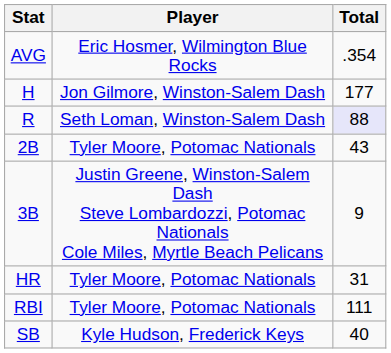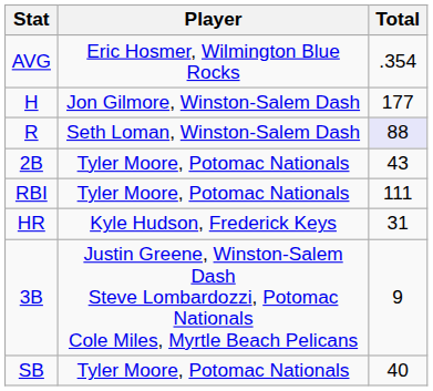 <table class="wikitable" width="40%" style="text-align:center;">
 <tr>
 <th width="5%">Stat</th>
 <th width="60%">Player</th>
 <th width="5%">Total</th>
 </tr>
 <tr>
 <td><a href='#'>AVG</a></td>
 <td><a href='#'>Eric Hosmer</a>, <a href='#'>Wilmington Blue Rocks</a></td>
 <td>.354</td>
 </tr>
 <tr>
 <td><a href='#'>H</a></td>
 <td><a href='#'>Jon Gilmore</a>, <a href='#'>Winston-Salem Dash</a></td>
 <td>177</td>
 </tr>
 <tr>
 <td><a href='#'>R</a></td>
 <td><a href='#'>Seth Loman</a>, <a href='#'>Winston-Salem Dash</a></td>
 <td style="background: lavender;">88</td>
 </tr>
 <tr>
 <td><a href='#'>2B</a></td>
 <td><a href='#'>Tyler Moore</a>, <a href='#'>Potomac Nationals</a></td>
 <td>43</td>
 </tr>
 <tr>
+<td><a href='#'>RBI</a></td>
+<td><a href='#'>Tyler Moore</a>, <a href='#'>Potomac Nationals</a></td>
+<td>111</td>
+</tr>
+<tr>
+<td><a href='#'>HR</a></td>
+<td><a href='#'>Kyle Hudson</a>, <a href='#'>Frederick Keys</a></td>
+<td>31</td>
+</tr>
+<tr>
 <td><a href='#'>3B</a></td>
 <td><a href='#'>Justin Greene</a>, <a href='#'>Winston-Salem Dash</a> <br> <a href='#'>Steve Lombardozzi</a>, <a href='#'>Potomac Nationals</a> <br> <a href='#'>Cole Miles</a>, <a href='#'>Myrtle Beach Pelicans</a></td>
 <td>9</td>
 </tr>
 <tr>
-<td><a href='#'>HR</a></td>
+<td><a href='#'>SB</a></td>
 <td><a href='#'>Tyler Moore</a>, <a href='#'>Potomac Nationals</a></td>
-<td>31</td>
-</tr>
-<tr>
-<td><a href='#'>RBI</a></td>
-<td><a href='#'>Tyler Moore</a>, <a href='#'>Potomac Nationals</a></td>
-<td>111</td>
-</tr>
-<tr>
-<td><a href='#'>SB</a></td>
-<td><a href='#'>Kyle Hudson</a>, <a href='#'>Frederick Keys</a></td>
 <td>40</td>
 </tr>
 </table>
